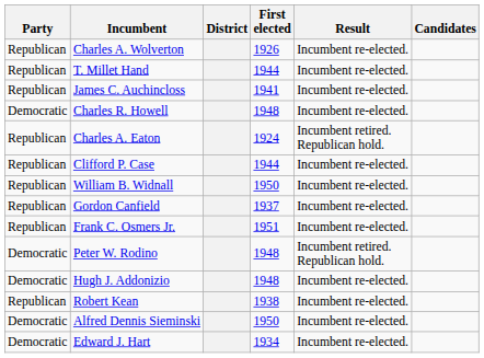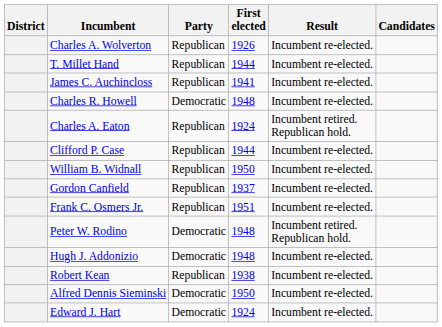 <table class=wikitable>
 <tr valign=bottom>
+<th>District</th>
+<th>Incumbent</th>
 <th>Party</th>
-<th>Incumbent</th>
-<th>District</th>
 <th>First<br>elected</th>
 <th>Result</th>
 <th>Candidates</th>
 </tr>
 <tr>
+<th></th>
+<td><a href='#'>Charles A. Wolverton</a></td>
 <td>Republican</td>
-<td><a href='#'>Charles A. Wolverton</a></td>
-<th></th>
 <td><a href='#'>1926</a></td>
 <td>Incumbent re-elected.</td>
 <td nowrap></td>
 </tr>
 <tr>
+<th></th>
+<td><a href='#'>T. Millet Hand</a></td>
 <td>Republican</td>
-<td><a href='#'>T. Millet Hand</a></td>
-<th></th>
 <td><a href='#'>1944</a></td>
 <td>Incumbent re-elected.</td>
 <td nowrap></td>
 </tr>
 <tr>
+<th></th>
+<td><a href='#'>James C. Auchincloss</a></td>
 <td>Republican</td>
-<td><a href='#'>James C. Auchincloss</a></td>
-<th></th>
 <td><a href='#'>1941</a></td>
 <td>Incumbent re-elected.</td>
 <td nowrap></td>
 </tr>
 <tr>
+<th></th>
+<td><a href='#'>Charles R. Howell</a></td>
 <td>Democratic</td>
-<td><a href='#'>Charles R. Howell</a></td>
-<th></th>
 <td><a href='#'>1948</a></td>
 <td>Incumbent re-elected.</td>
 <td nowrap></td>
 </tr>
 <tr>
+<th></th>
+<td><a href='#'>Charles A. Eaton</a></td>
 <td>Republican</td>
-<td><a href='#'>Charles A. Eaton</a></td>
-<th></th>
 <td><a href='#'>1924</a></td>
 <td>Incumbent retired.<br>Republican hold.</td>
 <td nowrap></td>
 </tr>
 <tr>
+<th></th>
+<td><a href='#'>Clifford P. Case</a></td>
 <td>Republican</td>
-<td><a href='#'>Clifford P. Case</a></td>
-<th></th>
 <td><a href='#'>1944</a></td>
 <td>Incumbent re-elected.</td>
 <td nowrap></td>
 </tr>
 <tr>
+<th></th>
+<td><a href='#'>William B. Widnall</a></td>
 <td>Republican</td>
-<td><a href='#'>William B. Widnall</a></td>
-<th></th>
 <td><a href='#'>1950</a></td>
 <td>Incumbent re-elected.</td>
 <td nowrap></td>
 </tr>
 <tr>
+<th></th>
+<td><a href='#'>Gordon Canfield</a></td>
 <td>Republican</td>
-<td><a href='#'>Gordon Canfield</a></td>
-<th></th>
 <td><a href='#'>1937</a></td>
 <td>Incumbent re-elected.</td>
 <td nowrap></td>
 </tr>
 <tr>
+<th></th>
+<td><a href='#'>Frank C. Osmers Jr.</a></td>
 <td>Republican</td>
-<td><a href='#'>Frank C. Osmers Jr.</a></td>
-<th></th>
 <td><a href='#'>1951</a></td>
 <td>Incumbent re-elected.</td>
 <td nowrap></td>
 </tr>
 <tr>
+<th></th>
+<td><a href='#'>Peter W. Rodino</a></td>
 <td>Democratic</td>
-<td><a href='#'>Peter W. Rodino</a></td>
-<th></th>
 <td><a href='#'>1948</a></td>
 <td>Incumbent retired.<br>Republican hold.</td>
 <td nowrap></td>
 </tr>
 <tr>
+<th></th>
+<td><a href='#'>Hugh J. Addonizio</a></td>
 <td>Democratic</td>
-<td><a href='#'>Hugh J. Addonizio</a></td>
-<th></th>
 <td><a href='#'>1948</a></td>
 <td>Incumbent re-elected.</td>
 <td nowrap></td>
 </tr>
 <tr>
+<th></th>
+<td><a href='#'>Robert Kean</a></td>
 <td>Republican</td>
-<td><a href='#'>Robert Kean</a></td>
-<th></th>
 <td><a href='#'>1938</a></td>
 <td>Incumbent re-elected.</td>
 <td nowrap></td>
 </tr>
 <tr>
+<th></th>
+<td><a href='#'>Alfred Dennis Sieminski</a></td>
 <td>Democratic</td>
-<td><a href='#'>Alfred Dennis Sieminski</a></td>
-<th></th>
 <td><a href='#'>1950</a></td>
 <td>Incumbent re-elected.</td>
 <td nowrap></td>
 </tr>
 <tr>
+<th></th>
+<td><a href='#'>Edward J. Hart</a></td>
 <td>Democratic</td>
-<td><a href='#'>Edward J. Hart</a></td>
-<th></th>
-<td><a href='#'>1934</a></td>
+<td><a href='#'>1924</a></td>
 <td>Incumbent re-elected.</td>
 <td nowrap></td>
 </tr>
 </table>
